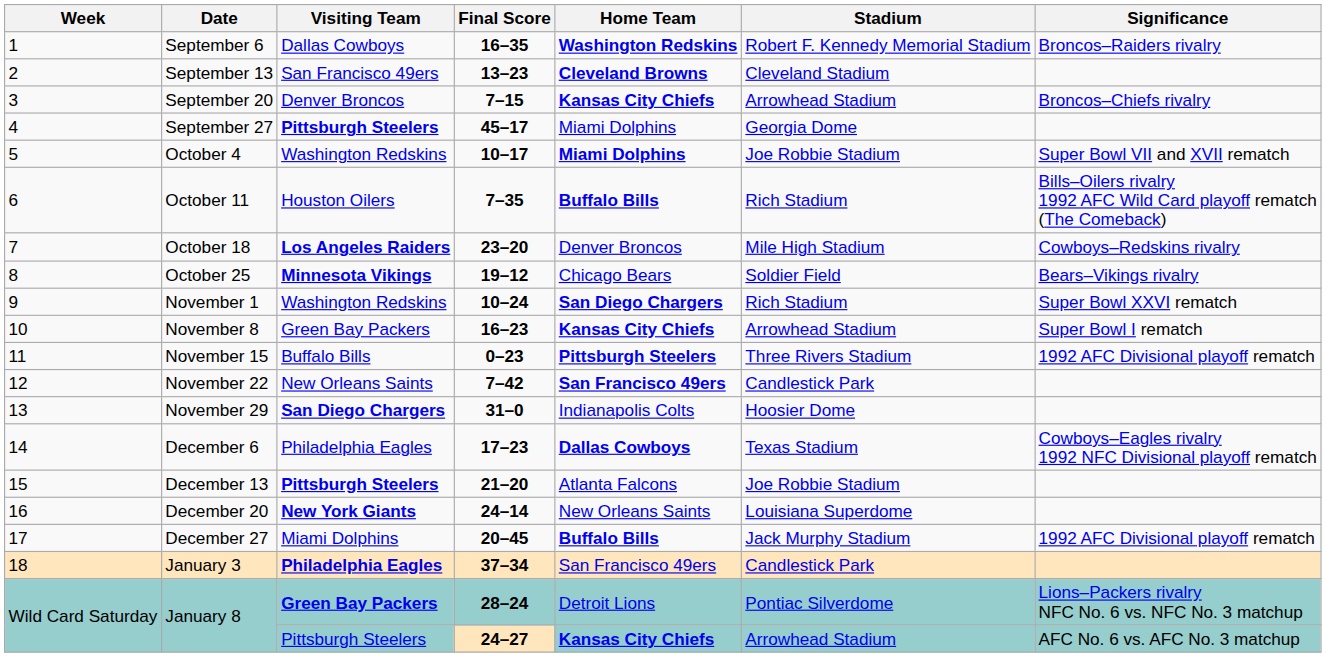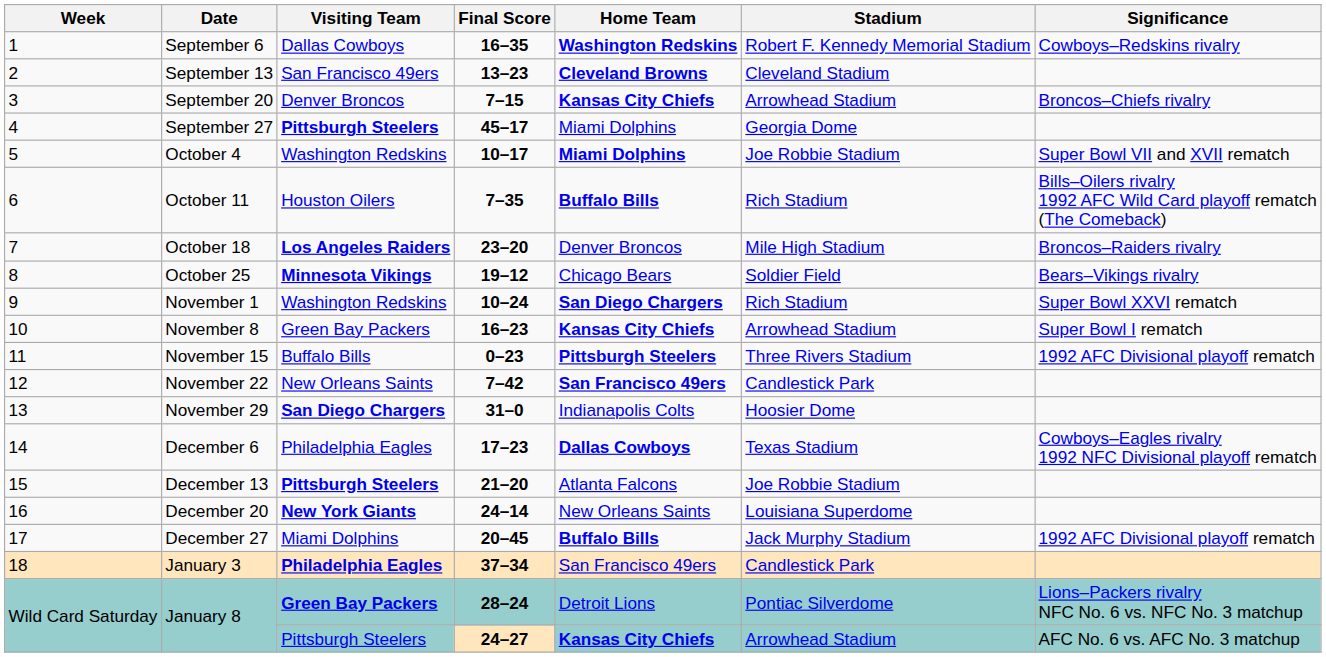 <table class="wikitable" style= "font-size: 95%;">
 <tr>
 <th>Week</th>
 <th>Date</th>
 <th>Visiting Team</th>
 <th>Final Score</th>
 <th>Home Team</th>
 <th>Stadium</th>
 <th>Significance</th>
 </tr>
 <tr>
 <td>1</td>
 <td>September 6</td>
 <td><a href='#'>Dallas Cowboys</a></td>
 <td align="center"><strong>16–35</strong></td>
 <td><strong><a href='#'>Washington Redskins</a></strong></td>
 <td><a href='#'>Robert F. Kennedy Memorial Stadium</a></td>
-<td><a href='#'>Broncos–Raiders rivalry</a></td>
+<td><a href='#'>Cowboys–Redskins rivalry</a></td>
 </tr>
 <tr>
 <td>2</td>
 <td>September 13</td>
 <td><a href='#'>San Francisco 49ers</a></td>
 <td align="center"><strong>13–23</strong></td>
 <td><strong><a href='#'>Cleveland Browns</a></strong></td>
 <td><a href='#'>Cleveland Stadium</a></td>
 <td></td>
 </tr>
 <tr>
 <td>3</td>
 <td>September 20</td>
 <td><a href='#'>Denver Broncos</a></td>
 <td align="center"><strong>7–15</strong></td>
 <td><strong><a href='#'>Kansas City Chiefs</a></strong></td>
 <td><a href='#'>Arrowhead Stadium</a></td>
 <td><a href='#'>Broncos–Chiefs rivalry</a></td>
 </tr>
 <tr>
 <td>4</td>
 <td>September 27</td>
 <td><strong><a href='#'>Pittsburgh Steelers</a></strong></td>
 <td align="center"><strong>45–17</strong></td>
 <td><a href='#'>Miami Dolphins</a></td>
 <td><a href='#'>Georgia Dome</a></td>
 <td></td>
 </tr>
 <tr>
 <td>5</td>
 <td>October 4</td>
 <td><a href='#'>Washington Redskins</a></td>
 <td align="center"><strong>10–17</strong></td>
 <td><strong><a href='#'>Miami Dolphins</a></strong></td>
 <td><a href='#'>Joe Robbie Stadium</a></td>
 <td><a href='#'>Super Bowl VII</a> and <a href='#'>XVII</a> rematch</td>
 </tr>
 <tr>
 <td>6</td>
 <td>October 11</td>
 <td><a href='#'>Houston Oilers</a></td>
 <td align="center"><strong>7–35</strong></td>
 <td><strong><a href='#'>Buffalo Bills</a></strong></td>
 <td><a href='#'>Rich Stadium</a></td>
 <td><a href='#'>Bills–Oilers rivalry</a><br><a href='#'>1992 AFC Wild Card playoff</a> rematch<br>(<a href='#'>The Comeback</a>)</td>
 </tr>
 <tr>
 <td>7</td>
 <td>October 18</td>
 <td><strong><a href='#'>Los Angeles Raiders</a></strong></td>
 <td align="center"><strong>23–20</strong></td>
 <td><a href='#'>Denver Broncos</a></td>
 <td><a href='#'>Mile High Stadium</a></td>
-<td><a href='#'>Cowboys–Redskins rivalry</a></td>
+<td><a href='#'>Broncos–Raiders rivalry</a></td>
 </tr>
 <tr>
 <td>8</td>
 <td>October 25</td>
 <td><strong><a href='#'>Minnesota Vikings</a></strong></td>
 <td align="center"><strong>19–12</strong></td>
 <td><a href='#'>Chicago Bears</a></td>
 <td><a href='#'>Soldier Field</a></td>
 <td><a href='#'>Bears–Vikings rivalry</a></td>
 </tr>
 <tr>
 <td>9</td>
 <td>November 1</td>
 <td><a href='#'>Washington Redskins</a></td>
 <td align="center"><strong>10–24</strong></td>
 <td><strong><a href='#'>San Diego Chargers</a></strong></td>
 <td><a href='#'>Rich Stadium</a></td>
 <td><a href='#'>Super Bowl XXVI</a> rematch</td>
 </tr>
 <tr>
 <td>10</td>
 <td>November 8</td>
 <td><a href='#'>Green Bay Packers</a></td>
 <td align="center"><strong>16–23</strong></td>
 <td><strong><a href='#'>Kansas City Chiefs</a></strong></td>
 <td><a href='#'>Arrowhead Stadium</a></td>
 <td><a href='#'>Super Bowl I</a> rematch</td>
 </tr>
 <tr>
 <td>11</td>
 <td>November 15</td>
 <td><a href='#'>Buffalo Bills</a></td>
 <td align="center"><strong>0–23</strong></td>
 <td><strong><a href='#'>Pittsburgh Steelers</a></strong></td>
 <td><a href='#'>Three Rivers Stadium</a></td>
 <td><a href='#'>1992 AFC Divisional playoff</a> rematch</td>
 </tr>
 <tr>
 <td>12</td>
 <td>November 22</td>
 <td><a href='#'>New Orleans Saints</a></td>
 <td align="center"><strong>7–42</strong></td>
 <td><strong><a href='#'>San Francisco 49ers</a></strong></td>
 <td><a href='#'>Candlestick Park</a></td>
 <td></td>
 </tr>
 <tr>
 <td>13</td>
 <td>November 29</td>
 <td><strong><a href='#'>San Diego Chargers</a></strong></td>
 <td align="center"><strong>31–0</strong></td>
 <td><a href='#'>Indianapolis Colts</a></td>
 <td><a href='#'>Hoosier Dome</a></td>
 <td></td>
 </tr>
 <tr>
 <td>14</td>
 <td>December 6</td>
 <td><a href='#'>Philadelphia Eagles</a></td>
 <td align="center"><strong>17–23</strong></td>
 <td><strong><a href='#'>Dallas Cowboys</a></strong></td>
 <td><a href='#'>Texas Stadium</a></td>
 <td><a href='#'>Cowboys–Eagles rivalry</a><br><a href='#'>1992 NFC Divisional playoff</a> rematch</td>
 </tr>
 <tr>
 <td>15</td>
 <td>December 13</td>
 <td><strong><a href='#'>Pittsburgh Steelers</a></strong></td>
 <td align="center"><strong>21–20</strong></td>
 <td><a href='#'>Atlanta Falcons</a></td>
 <td><a href='#'>Joe Robbie Stadium</a></td>
 <td></td>
 </tr>
 <tr>
 <td>16</td>
 <td>December 20</td>
 <td><strong><a href='#'>New York Giants</a></strong></td>
 <td align="center"><strong>24–14</strong></td>
 <td><a href='#'>New Orleans Saints</a></td>
 <td><a href='#'>Louisiana Superdome</a></td>
 <td></td>
 </tr>
 <tr>
 <td>17</td>
 <td>December 27</td>
 <td><a href='#'>Miami Dolphins</a></td>
 <td align="center"><strong>20–45</strong></td>
 <td><strong><a href='#'>Buffalo Bills</a></strong></td>
 <td><a href='#'>Jack Murphy Stadium</a></td>
 <td><a href='#'>1992 AFC Divisional playoff</a> rematch</td>
 </tr>
 <tr bgcolor="#FFE6BD">
 <td>18</td>
 <td>January 3</td>
 <td><strong><a href='#'>Philadelphia Eagles</a></strong></td>
 <td align="center"><strong>37–34</strong></td>
 <td><a href='#'>San Francisco 49ers</a></td>
 <td><a href='#'>Candlestick Park</a></td>
 <td></td>
 </tr>
 <tr bgcolor="#96CDCD">
 <td rowspan="2">Wild Card Saturday</td>
 <td rowspan="2">January 8</td>
 <td><strong><a href='#'>Green Bay Packers</a></strong></td>
 <td align="center"><strong>28–24</strong></td>
 <td><a href='#'>Detroit Lions</a></td>
 <td><a href='#'>Pontiac Silverdome</a></td>
 <td><a href='#'>Lions–Packers rivalry</a><br>NFC No. 6 vs. NFC No. 3 matchup</td>
 </tr>
 <tr bgcolor="#96CDCD">
 <td><a href='#'>Pittsburgh Steelers</a></td>
 <td align="center" bgcolor="#FFE6BD"><strong>24–27</strong></td>
 <td><strong><a href='#'>Kansas City Chiefs</a></strong></td>
 <td><a href='#'>Arrowhead Stadium</a></td>
 <td>AFC No. 6 vs. AFC No. 3 matchup</td>
 </tr>
 </table>
